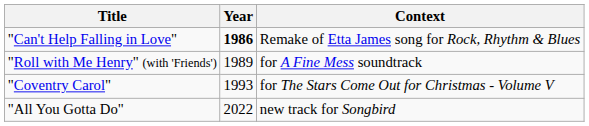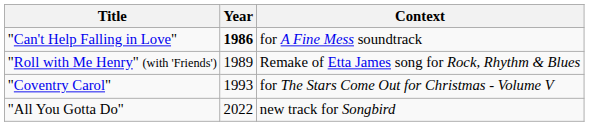 <table class="wikitable">
 <tr>
 <th>Title</th>
 <th>Year</th>
 <th>Context</th>
 </tr>
 <tr>
 <td>"<a href='#'>Can't Help Falling in Love</a>"</td>
 <td><strong>1986</strong></td>
-<td>Remake of <a href='#'>Etta James</a> song for <em>Rock, Rhythm & Blues</em></td>
+<td>for <em><a href='#'>A Fine Mess</a></em> soundtrack</td>
 </tr>
 <tr>
 <td>"<a href='#'>Roll with Me Henry</a>" <small>(with 'Friends')</small></td>
 <td>1989</td>
-<td>for <em><a href='#'>A Fine Mess</a></em> soundtrack</td>
+<td>Remake of <a href='#'>Etta James</a> song for <em>Rock, Rhythm & Blues</em></td>
 </tr>
 <tr>
 <td>"<a href='#'>Coventry Carol</a>"</td>
 <td>1993</td>
 <td>for <em>The Stars Come Out for Christmas - Volume V</em></td>
 </tr>
 <tr>
 <td>"All You Gotta Do"</td>
 <td>2022</td>
 <td>new track for <em>Songbird</em></td>
 </tr>
 </table>
